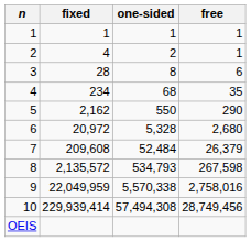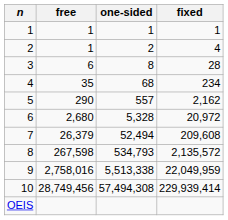 <table class=wikitable>
 <tr>
 <th><em>n</em></th>
+<th>free</th>
+<th>one-sided</th>
 <th>fixed</th>
-<th>one-sided</th>
-<th>free</th>
 </tr>
 <tr align=right>
 <td>1</td>
 <td>1</td>
 <td>1</td>
 <td>1</td>
 </tr>
 <tr align=right>
 <td>2</td>
+<td>1</td>
+<td>2</td>
 <td>4</td>
-<td>2</td>
-<td>1</td>
 </tr>
 <tr align=right>
 <td>3</td>
+<td>6</td>
+<td>8</td>
 <td>28</td>
-<td>8</td>
-<td>6</td>
 </tr>
 <tr align=right>
 <td>4</td>
+<td>35</td>
+<td>68</td>
 <td>234</td>
-<td>68</td>
-<td>35</td>
 </tr>
 <tr align=right>
 <td>5</td>
+<td>290</td>
+<td>557</td>
 <td>2,162</td>
-<td>550</td>
-<td>290</td>
 </tr>
 <tr align=right>
 <td>6</td>
+<td>2,680</td>
+<td>5,328</td>
 <td>20,972</td>
-<td>5,328</td>
-<td>2,680</td>
 </tr>
 <tr align=right>
 <td>7</td>
+<td>26,379</td>
+<td>52,494</td>
 <td>209,608</td>
-<td>52,484</td>
-<td>26,379</td>
 </tr>
 <tr align=right>
 <td>8</td>
+<td>267,598</td>
+<td>534,793</td>
 <td>2,135,572</td>
-<td>534,793</td>
-<td>267,598</td>
 </tr>
 <tr align=right>
 <td>9</td>
+<td>2,758,016</td>
+<td>5,513,338</td>
 <td>22,049,959</td>
-<td>5,570,338</td>
-<td>2,758,016</td>
 </tr>
 <tr align=right>
 <td>10</td>
+<td>28,749,456</td>
+<td>57,494,308</td>
 <td>229,939,414</td>
-<td>57,494,308</td>
-<td>28,749,456</td>
 </tr>
 <tr align=right>
 <td><a href='#'>OEIS</a></td>
 <td></td>
 <td></td>
 <td></td>
 </tr>
 </table>
